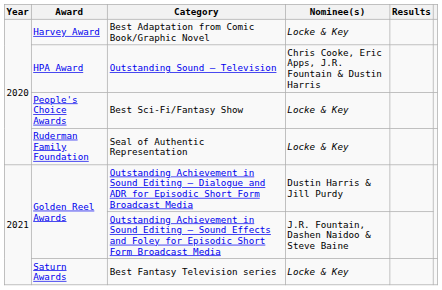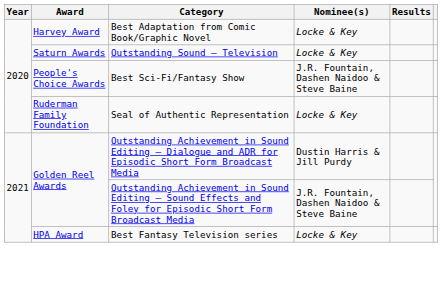 <table class="wikitable sortable plainrowheaders">
 <tr>
 <th scope="col">Year</th>
 <th scope="col">Award</th>
 <th scope="col">Category</th>
 <th scope="col">Nominee(s)</th>
 <th scope="col">Results</th>
 <th scope="col" class="unsortable"></th>
 </tr>
 <tr>
 <td rowspan="4">2020</td>
 <td><a href='#'>Harvey Award</a></td>
 <td>Best Adaptation from Comic Book/Graphic Novel</td>
 <td><em>Locke & Key</em></td>
 <td></td>
 <td style="text-align: center;"></td>
 </tr>
 <tr>
-<td><a href='#'>HPA Award</a></td>
+<td><a href='#'>Saturn Awards</a></td>
 <td><a href='#'>Outstanding Sound – Television</a></td>
-<td data-sort-value="Cooke, Chris, Eric Apps">Chris Cooke, Eric Apps, J.R. Fountain & Dustin Harris </td>
+<td><em>Locke & Key</em></td>
 <td></td>
 <td style="text-align: center;"></td>
 </tr>
 <tr>
 <td><a href='#'>People's Choice Awards</a></td>
 <td>Best Sci-Fi/Fantasy Show</td>
-<td><em>Locke & Key</em></td>
+<td data-sort-value="Fountain, J. R., Dashen Naidoo">J.R. Fountain, Dashen Naidoo & Steve Baine </td>
 <td></td>
 <td style="text-align: center;"></td>
 </tr>
 <tr>
 <td><a href='#'>Ruderman Family Foundation</a></td>
 <td>Seal of Authentic Representation</td>
 <td><em>Locke & Key</em></td>
 <td></td>
 <td style="text-align: center;"></td>
 </tr>
 <tr>
 <td rowspan="3">2021</td>
 <td rowspan="2"><a href='#'>Golden Reel Awards</a></td>
 <td><a href='#'>Outstanding Achievement in Sound Editing – Dialogue and ADR for Episodic Short Form Broadcast Media</a></td>
 <td data-sort-value="Harris, Dustin & Jill Purdy">Dustin Harris & Jill Purdy </td>
 <td></td>
 <td rowspan="2" style="text-align: center;"></td>
 </tr>
 <tr>
 <td><a href='#'>Outstanding Achievement in Sound Editing – Sound Effects and Foley for Episodic Short Form Broadcast Media</a></td>
 <td data-sort-value="Fountain, J. R., Dashen Naidoo">J.R. Fountain, Dashen Naidoo & Steve Baine </td>
 <td></td>
 </tr>
 <tr>
-<td><a href='#'>Saturn Awards</a></td>
+<td><a href='#'>HPA Award</a></td>
 <td>Best Fantasy Television series</td>
 <td><em>Locke & Key</em></td>
 <td></td>
 <td style="text-align: center;"></td>
 </tr>
 </table>
